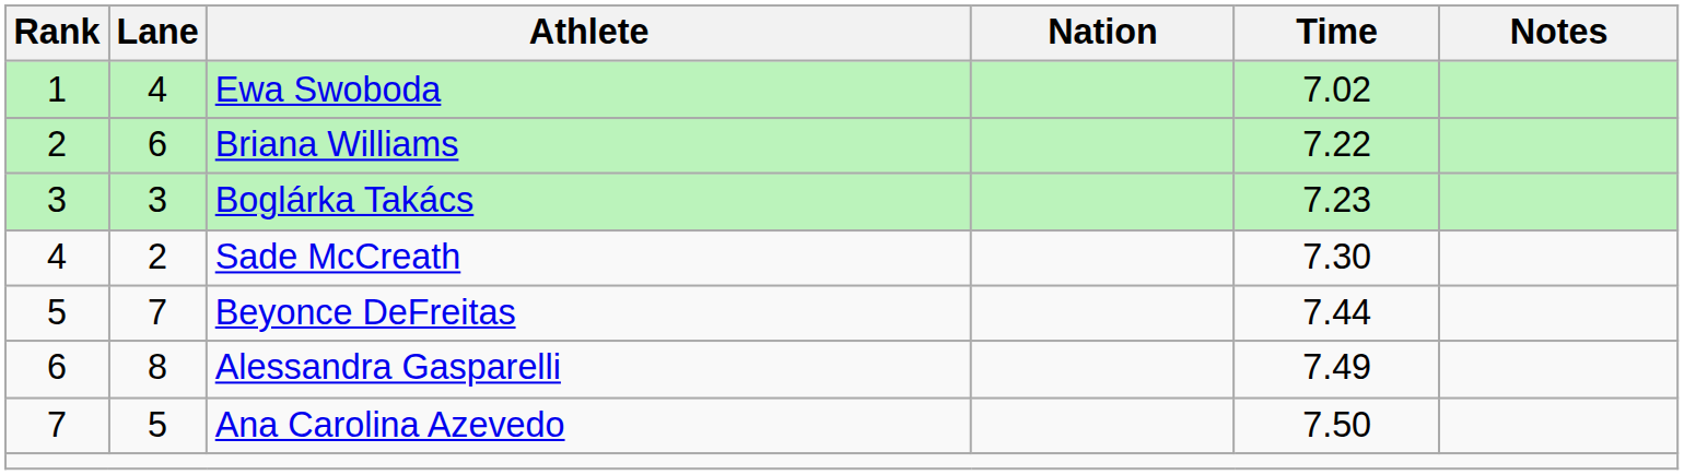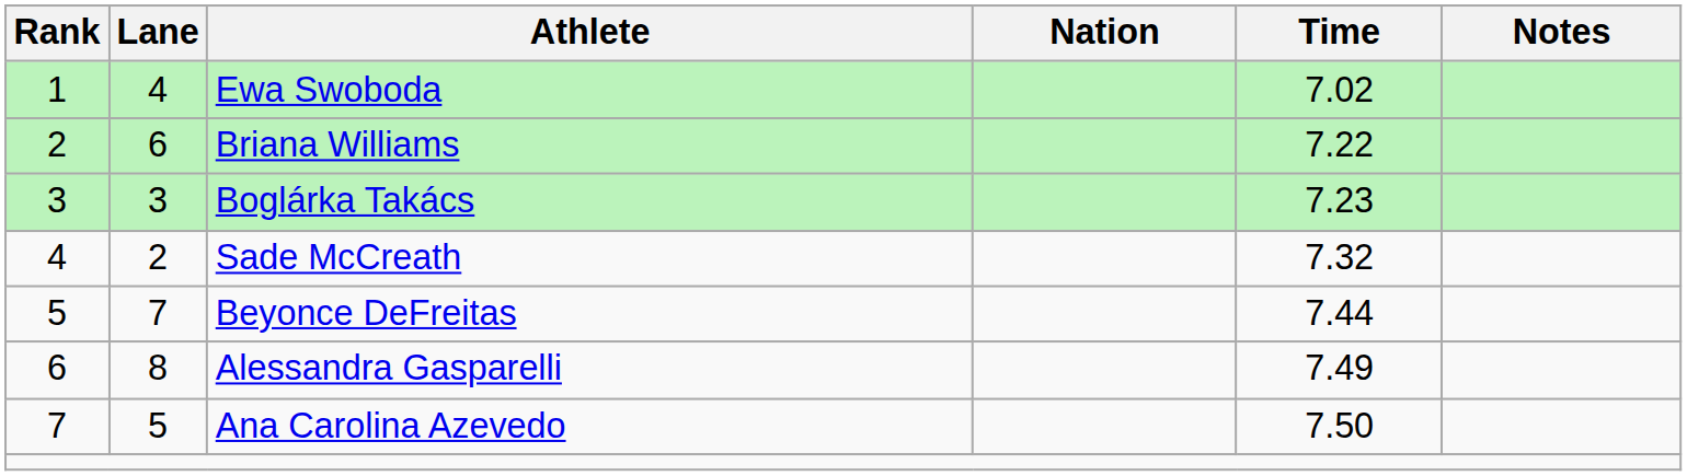 <table class="wikitable sortable" style="text-align:center;width: 60%;">
 <tr>
 <th scope="col" style="width: 10px;">Rank</th>
 <th scope="col" style="width: 10px;">Lane</th>
 <th scope="col">Athlete</th>
 <th scope="col">Nation</th>
 <th scope="col">Time</th>
 <th scope="col">Notes</th>
 </tr>
 <tr bgcolor=bbf3bb>
 <td>1</td>
 <td>4</td>
 <td align=left><a href='#'>Ewa Swoboda</a></td>
 <td align=left></td>
 <td>7.02</td>
 <td></td>
 </tr>
 <tr bgcolor=bbf3bb>
 <td>2</td>
 <td>6</td>
 <td align=left><a href='#'>Briana Williams</a></td>
 <td align=left></td>
 <td>7.22</td>
 <td></td>
 </tr>
 <tr bgcolor=bbf3bb>
 <td>3</td>
 <td>3</td>
 <td align=left><a href='#'>Boglárka Takács</a></td>
 <td align=left></td>
 <td>7.23</td>
 <td></td>
 </tr>
 <tr>
 <td>4</td>
 <td>2</td>
 <td align=left><a href='#'>Sade McCreath</a></td>
 <td align=left></td>
-<td>7.30</td>
+<td>7.32</td>
 <td></td>
 </tr>
 <tr>
 <td>5</td>
 <td>7</td>
 <td align=left><a href='#'>Beyonce DeFreitas</a></td>
 <td align=left></td>
 <td>7.44</td>
 <td></td>
 </tr>
 <tr>
 <td>6</td>
 <td>8</td>
 <td align=left><a href='#'>Alessandra Gasparelli</a></td>
 <td align=left></td>
 <td>7.49</td>
 <td></td>
 </tr>
 <tr>
 <td>7</td>
 <td>5</td>
 <td align=left><a href='#'>Ana Carolina Azevedo</a></td>
 <td align=left></td>
 <td>7.50</td>
 <td></td>
 </tr>
 <tr class="sortbottom">
 <td colspan="6"></td>
 </tr>
 </table>
